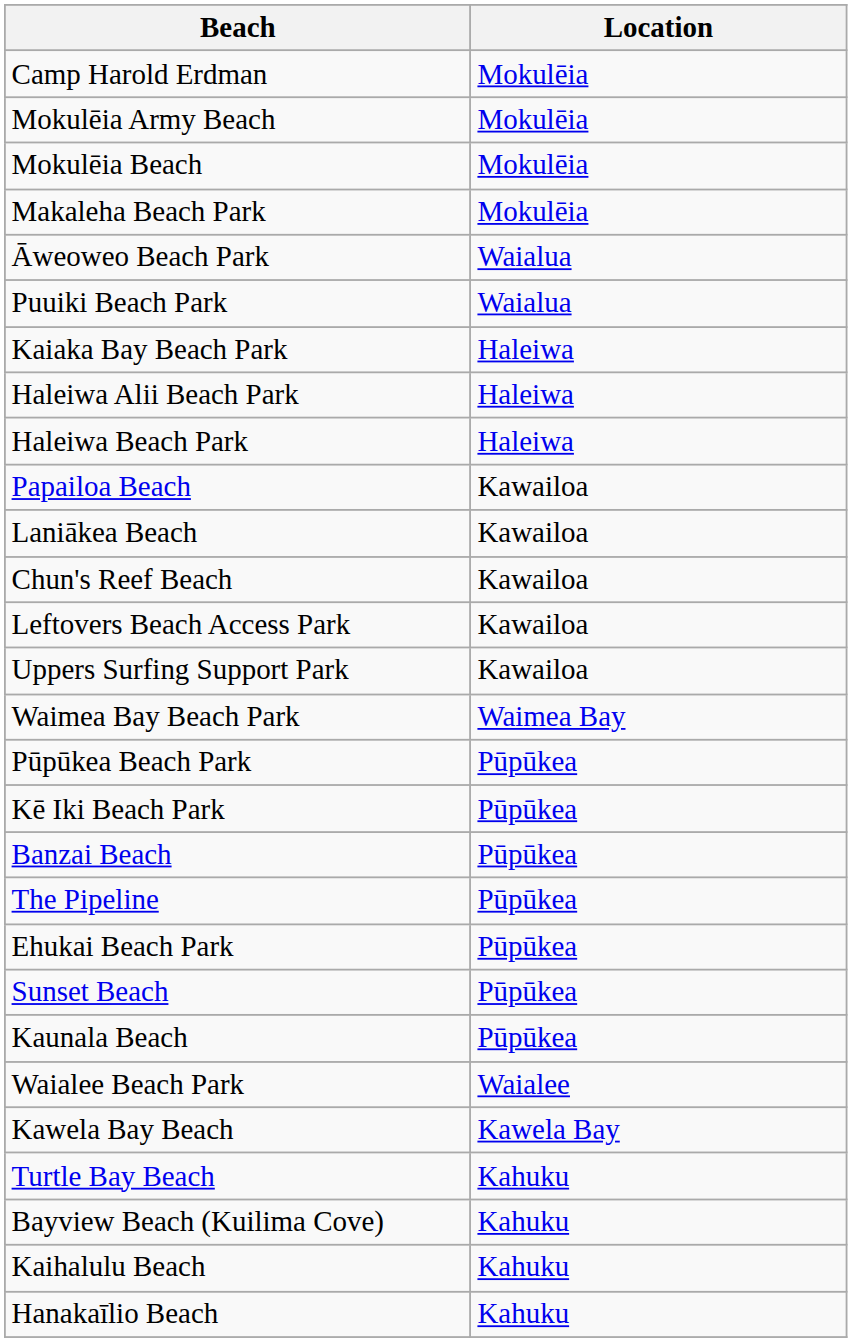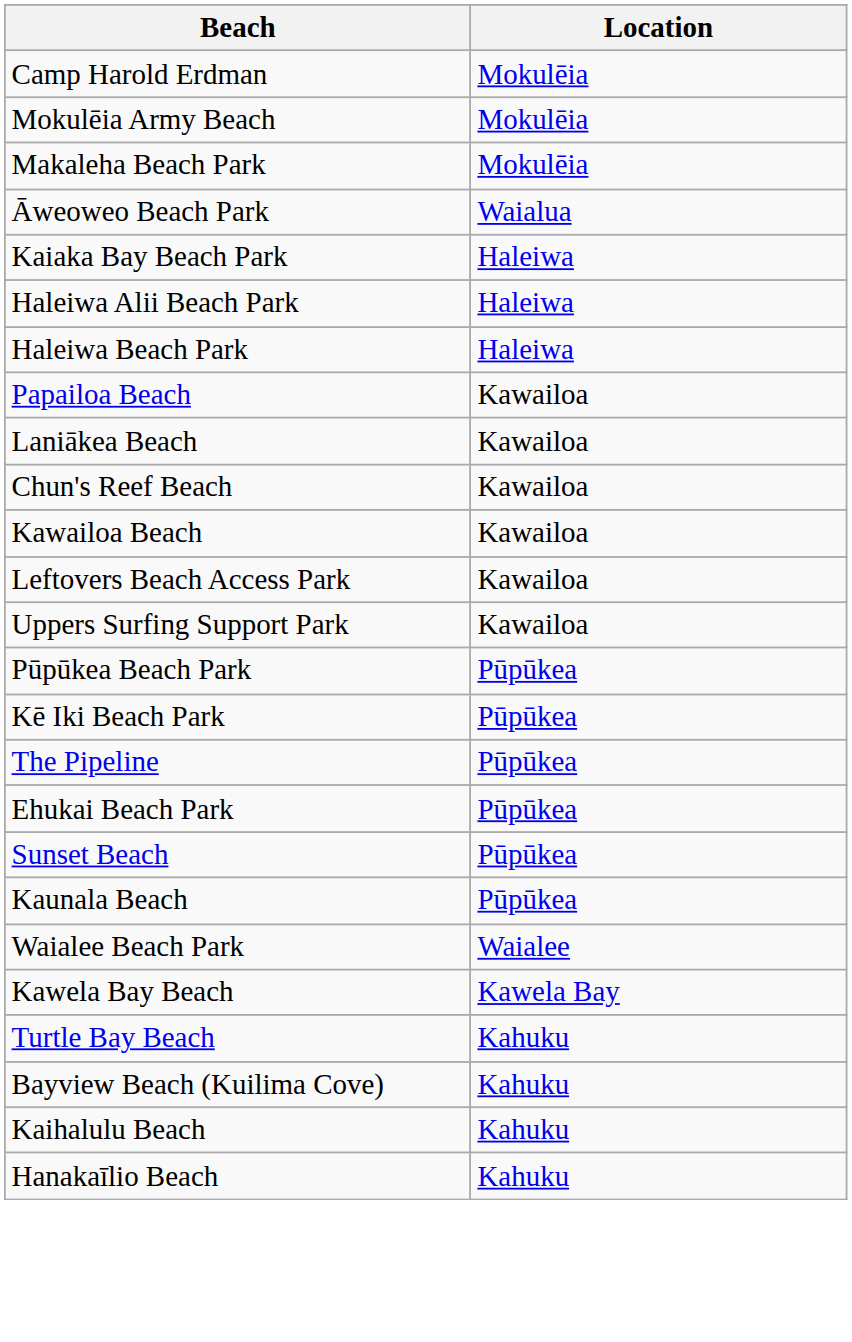 <table class="wikitable sortable collapsible collapsed">
 <tr>
 <th width="250"><strong>Beach</strong></th>
 <th width="200"><strong>Location</strong></th>
 </tr>
 <tr>
 <td>Camp Harold Erdman</td>
 <td><a href='#'>Mokulēia</a></td>
 </tr>
 <tr>
 <td>Mokulēia Army Beach</td>
 <td><a href='#'>Mokulēia</a></td>
 </tr>
 <tr>
-<td>Mokulēia Beach</td>
-<td><a href='#'>Mokulēia</a></td>
-</tr>
-<tr>
 <td>Makaleha Beach Park</td>
 <td><a href='#'>Mokulēia</a></td>
 </tr>
 <tr>
 <td>Āweoweo Beach Park</td>
-<td><a href='#'>Waialua</a></td>
-</tr>
-<tr>
-<td>Puuiki Beach Park</td>
 <td><a href='#'>Waialua</a></td>
 </tr>
 <tr>
 <td>Kaiaka Bay Beach Park</td>
 <td><a href='#'>Haleiwa</a></td>
 </tr>
 <tr>
 <td>Haleiwa Alii Beach Park</td>
 <td><a href='#'>Haleiwa</a></td>
 </tr>
 <tr>
 <td>Haleiwa Beach Park</td>
 <td><a href='#'>Haleiwa</a></td>
 </tr>
 <tr>
 <td><a href='#'>Papailoa Beach</a></td>
 <td>Kawailoa</td>
 </tr>
 <tr>
 <td>Laniākea Beach</td>
 <td>Kawailoa</td>
 </tr>
 <tr>
 <td>Chun's Reef Beach</td>
 <td>Kawailoa</td>
 </tr>
 <tr>
+<td>Kawailoa Beach</td>
+<td>Kawailoa</td>
+</tr>
+<tr>
 <td>Leftovers Beach Access Park</td>
 <td>Kawailoa</td>
 </tr>
 <tr>
 <td>Uppers Surfing Support Park</td>
 <td>Kawailoa</td>
 </tr>
 <tr>
-<td>Waimea Bay Beach Park</td>
-<td><a href='#'>Waimea Bay</a></td>
-</tr>
-<tr>
 <td>Pūpūkea Beach Park</td>
 <td><a href='#'>Pūpūkea</a></td>
 </tr>
 <tr>
 <td>Kē Iki Beach Park</td>
-<td><a href='#'>Pūpūkea</a></td>
-</tr>
-<tr>
-<td><a href='#'>Banzai Beach</a></td>
 <td><a href='#'>Pūpūkea</a></td>
 </tr>
 <tr>
 <td><a href='#'>The Pipeline</a></td>
 <td><a href='#'>Pūpūkea</a></td>
 </tr>
 <tr>
 <td>Ehukai Beach Park</td>
 <td><a href='#'>Pūpūkea</a></td>
 </tr>
 <tr>
 <td><a href='#'>Sunset Beach</a></td>
 <td><a href='#'>Pūpūkea</a></td>
 </tr>
 <tr>
 <td>Kaunala Beach</td>
 <td><a href='#'>Pūpūkea</a></td>
 </tr>
 <tr>
 <td>Waialee Beach Park</td>
 <td><a href='#'>Waialee</a></td>
 </tr>
 <tr>
 <td>Kawela Bay Beach</td>
 <td><a href='#'>Kawela Bay</a></td>
 </tr>
 <tr>
 <td><a href='#'>Turtle Bay Beach</a></td>
 <td><a href='#'>Kahuku</a></td>
 </tr>
 <tr>
 <td>Bayview Beach (Kuilima Cove)</td>
 <td><a href='#'>Kahuku</a></td>
 </tr>
 <tr>
 <td>Kaihalulu Beach</td>
 <td><a href='#'>Kahuku</a></td>
 </tr>
 <tr>
 <td>Hanakaīlio Beach</td>
 <td><a href='#'>Kahuku</a></td>
 </tr>
 </table>
